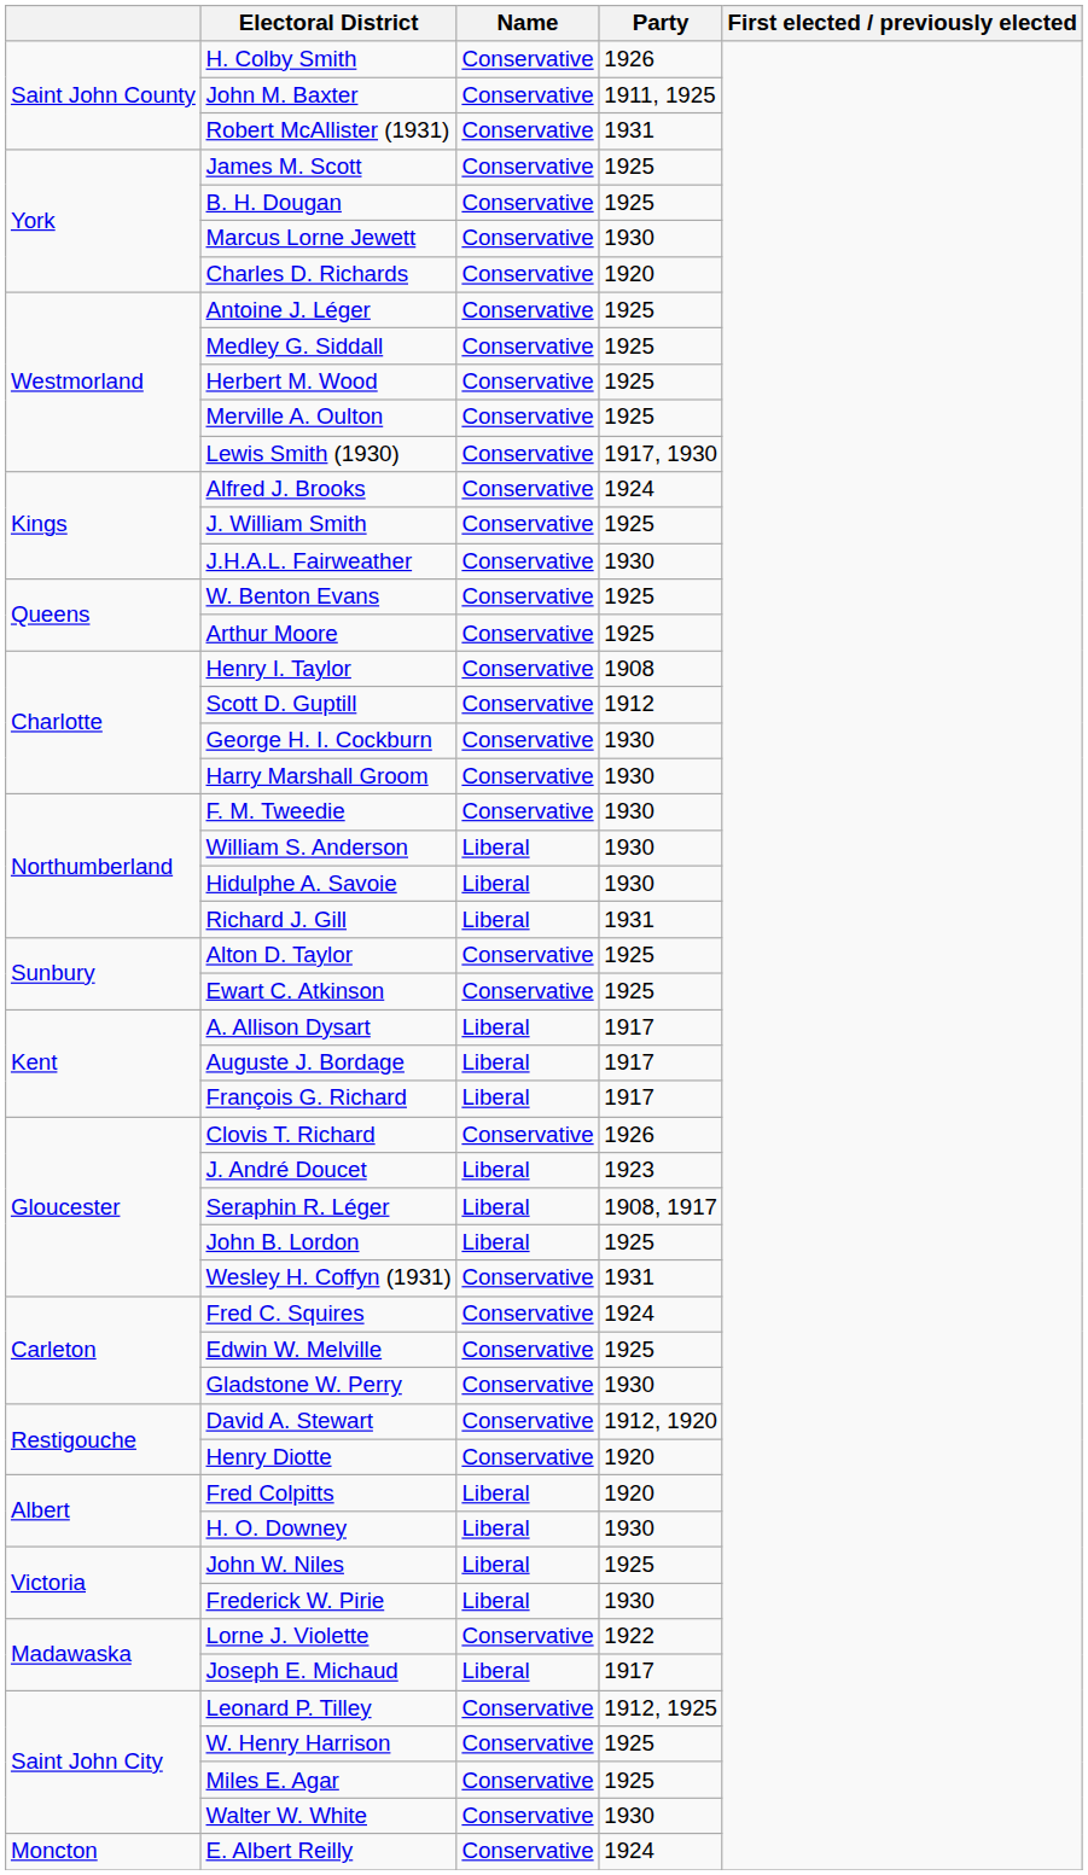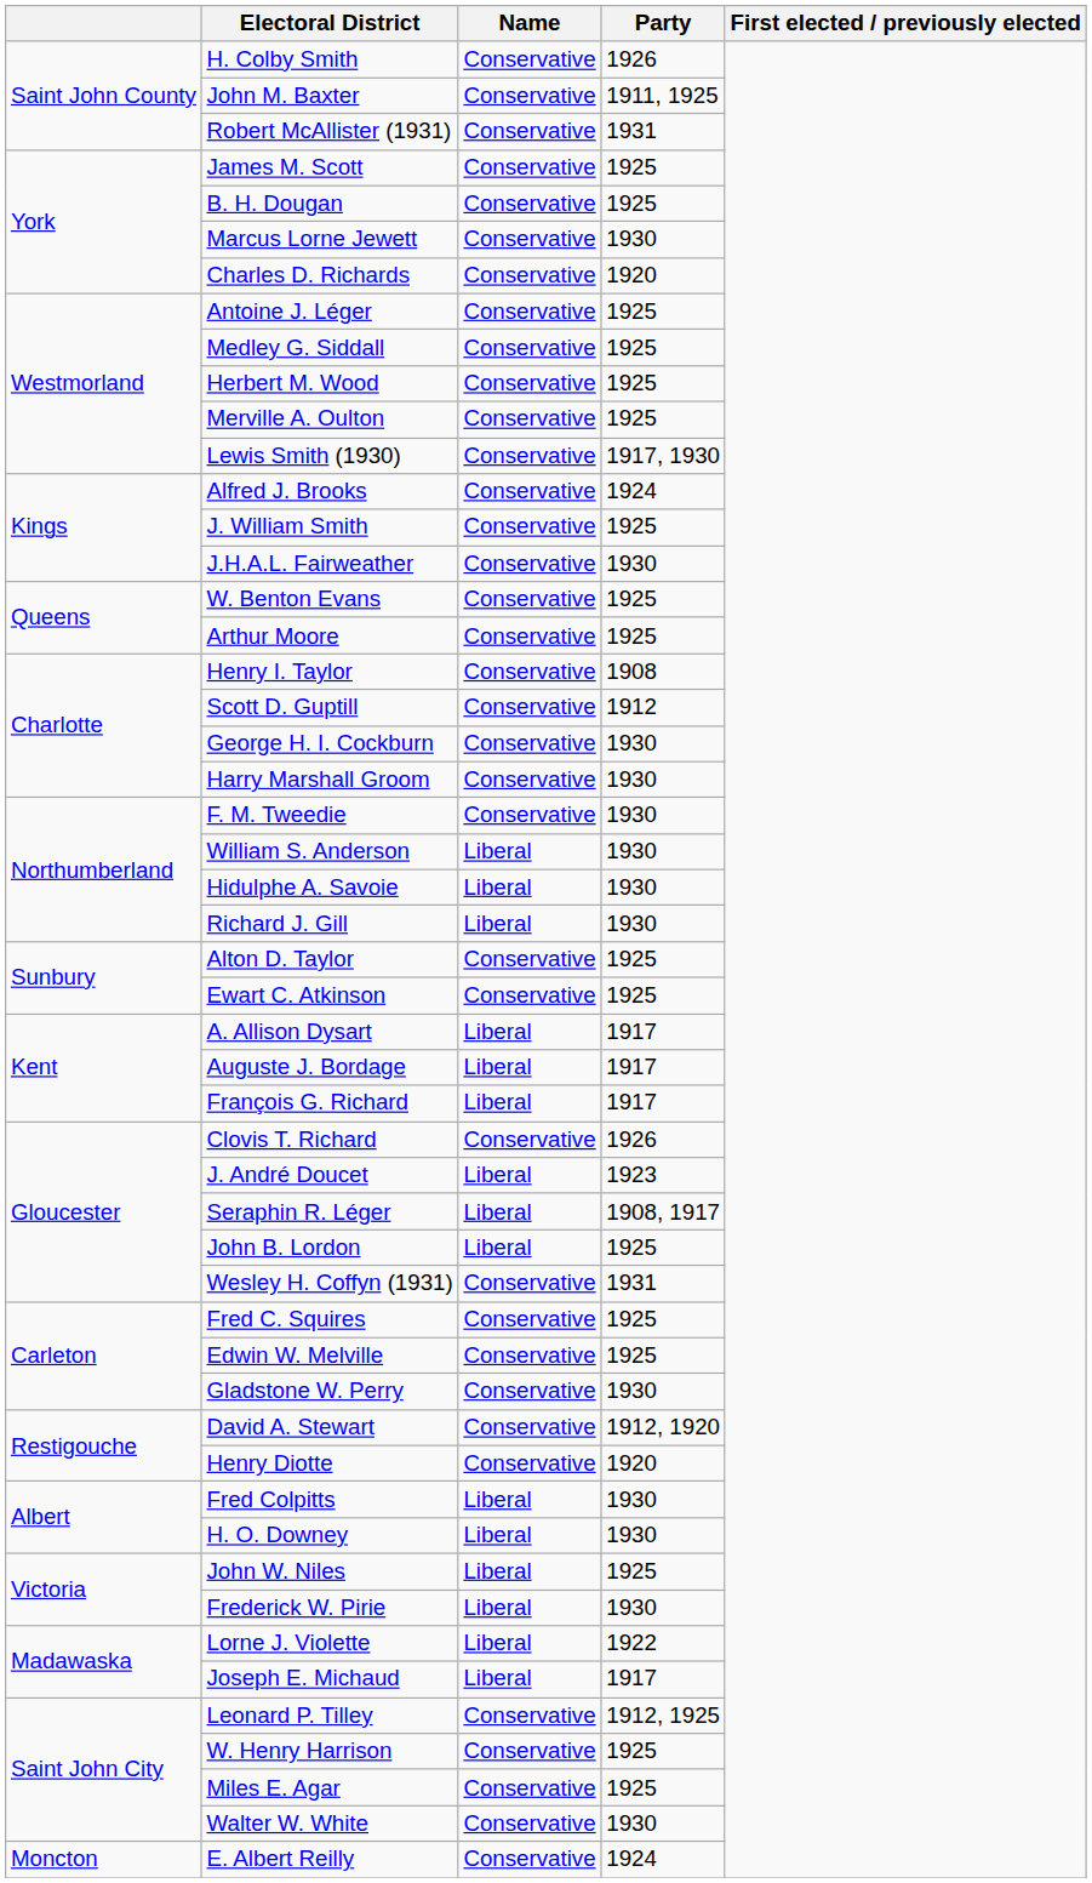 <table class="wikitable sortable">
 <tr>
 <th></th>
 <th>Electoral District</th>
 <th>Name</th>
 <th>Party</th>
 <th>First elected / previously elected</th>
 </tr>
 <tr>
 <td rowspan="3"><a href='#'>Saint John County</a></td>
 <td><a href='#'>H. Colby Smith</a></td>
 <td><a href='#'>Conservative</a></td>
 <td>1926</td>
 </tr>
 <tr>
 <td><a href='#'>John M. Baxter</a></td>
 <td><a href='#'>Conservative</a></td>
 <td>1911, 1925</td>
 </tr>
 <tr>
 <td><a href='#'>Robert McAllister</a> (1931)</td>
 <td><a href='#'>Conservative</a></td>
 <td>1931</td>
 </tr>
 <tr>
 <td rowspan="4"><a href='#'>York</a></td>
 <td><a href='#'>James M. Scott</a></td>
 <td><a href='#'>Conservative</a></td>
 <td>1925</td>
 </tr>
 <tr>
 <td><a href='#'>B. H. Dougan</a></td>
 <td><a href='#'>Conservative</a></td>
 <td>1925</td>
 </tr>
 <tr>
 <td><a href='#'>Marcus Lorne Jewett</a></td>
 <td><a href='#'>Conservative</a></td>
 <td>1930</td>
 </tr>
 <tr>
 <td><a href='#'>Charles D. Richards</a></td>
 <td><a href='#'>Conservative</a></td>
 <td>1920</td>
 </tr>
 <tr>
 <td rowspan="5"><a href='#'>Westmorland</a></td>
 <td><a href='#'>Antoine J. Léger</a></td>
 <td><a href='#'>Conservative</a></td>
 <td>1925</td>
 </tr>
 <tr>
 <td><a href='#'>Medley G. Siddall</a></td>
 <td><a href='#'>Conservative</a></td>
 <td>1925</td>
 </tr>
 <tr>
 <td><a href='#'>Herbert M. Wood</a></td>
 <td><a href='#'>Conservative</a></td>
 <td>1925</td>
 </tr>
 <tr>
 <td><a href='#'>Merville A. Oulton</a></td>
 <td><a href='#'>Conservative</a></td>
 <td>1925</td>
 </tr>
 <tr>
 <td><a href='#'>Lewis Smith</a> (1930)</td>
 <td><a href='#'>Conservative</a></td>
 <td>1917, 1930</td>
 </tr>
 <tr>
 <td rowspan="3"><a href='#'>Kings</a></td>
 <td><a href='#'>Alfred J. Brooks</a></td>
 <td><a href='#'>Conservative</a></td>
 <td>1924</td>
 </tr>
 <tr>
 <td><a href='#'>J. William Smith</a></td>
 <td><a href='#'>Conservative</a></td>
 <td>1925</td>
 </tr>
 <tr>
 <td><a href='#'>J.H.A.L. Fairweather</a></td>
 <td><a href='#'>Conservative</a></td>
 <td>1930</td>
 </tr>
 <tr>
 <td rowspan="2"><a href='#'>Queens</a></td>
 <td><a href='#'>W. Benton Evans</a></td>
 <td><a href='#'>Conservative</a></td>
 <td>1925</td>
 </tr>
 <tr>
 <td><a href='#'>Arthur Moore</a></td>
 <td><a href='#'>Conservative</a></td>
 <td>1925</td>
 </tr>
 <tr>
 <td rowspan="4"><a href='#'>Charlotte</a></td>
 <td><a href='#'>Henry I. Taylor</a></td>
 <td><a href='#'>Conservative</a></td>
 <td>1908</td>
 </tr>
 <tr>
 <td><a href='#'>Scott D. Guptill</a></td>
 <td><a href='#'>Conservative</a></td>
 <td>1912</td>
 </tr>
 <tr>
 <td><a href='#'>George H. I. Cockburn</a></td>
 <td><a href='#'>Conservative</a></td>
 <td>1930</td>
 </tr>
 <tr>
 <td><a href='#'>Harry Marshall Groom</a></td>
 <td><a href='#'>Conservative</a></td>
 <td>1930</td>
 </tr>
 <tr>
 <td rowspan="4"><a href='#'>Northumberland</a></td>
 <td><a href='#'>F. M. Tweedie</a></td>
 <td><a href='#'>Conservative</a></td>
 <td>1930</td>
 </tr>
 <tr>
 <td><a href='#'>William S. Anderson</a></td>
 <td><a href='#'>Liberal</a></td>
 <td>1930</td>
 </tr>
 <tr>
 <td><a href='#'>Hidulphe A. Savoie</a></td>
 <td><a href='#'>Liberal</a></td>
 <td>1930</td>
 </tr>
 <tr>
 <td><a href='#'>Richard J. Gill</a></td>
 <td><a href='#'>Liberal</a></td>
-<td>1931</td>
+<td>1930</td>
 </tr>
 <tr>
 <td rowspan="2"><a href='#'>Sunbury</a></td>
 <td><a href='#'>Alton D. Taylor</a></td>
 <td><a href='#'>Conservative</a></td>
 <td>1925</td>
 </tr>
 <tr>
 <td><a href='#'>Ewart C. Atkinson</a></td>
 <td><a href='#'>Conservative</a></td>
 <td>1925</td>
 </tr>
 <tr>
 <td rowspan="3"><a href='#'>Kent</a></td>
 <td><a href='#'>A. Allison Dysart</a></td>
 <td><a href='#'>Liberal</a></td>
 <td>1917</td>
 </tr>
 <tr>
 <td><a href='#'>Auguste J. Bordage</a></td>
 <td><a href='#'>Liberal</a></td>
 <td>1917</td>
 </tr>
 <tr>
 <td><a href='#'>François G. Richard</a></td>
 <td><a href='#'>Liberal</a></td>
 <td>1917</td>
 </tr>
 <tr>
 <td rowspan="5"><a href='#'>Gloucester</a></td>
 <td><a href='#'>Clovis T. Richard</a></td>
 <td><a href='#'>Conservative</a></td>
 <td>1926</td>
 </tr>
 <tr>
 <td><a href='#'>J. André Doucet</a></td>
 <td><a href='#'>Liberal</a></td>
 <td>1923</td>
 </tr>
 <tr>
 <td><a href='#'>Seraphin R. Léger</a></td>
 <td><a href='#'>Liberal</a></td>
 <td>1908, 1917</td>
 </tr>
 <tr>
 <td><a href='#'>John B. Lordon</a></td>
 <td><a href='#'>Liberal</a></td>
 <td>1925</td>
 </tr>
 <tr>
 <td><a href='#'>Wesley H. Coffyn</a> (1931)</td>
 <td><a href='#'>Conservative</a></td>
 <td>1931</td>
 </tr>
 <tr>
 <td rowspan="3"><a href='#'>Carleton</a></td>
 <td><a href='#'>Fred C. Squires</a></td>
 <td><a href='#'>Conservative</a></td>
-<td>1924</td>
+<td>1925</td>
 </tr>
 <tr>
 <td><a href='#'>Edwin W. Melville</a></td>
 <td><a href='#'>Conservative</a></td>
 <td>1925</td>
 </tr>
 <tr>
 <td><a href='#'>Gladstone W. Perry</a></td>
 <td><a href='#'>Conservative</a></td>
 <td>1930</td>
 </tr>
 <tr>
 <td rowspan="2"><a href='#'>Restigouche</a></td>
 <td><a href='#'>David A. Stewart</a></td>
 <td><a href='#'>Conservative</a></td>
 <td>1912, 1920</td>
 </tr>
 <tr>
 <td><a href='#'>Henry Diotte</a></td>
 <td><a href='#'>Conservative</a></td>
 <td>1920</td>
 </tr>
 <tr>
 <td rowspan="2"><a href='#'>Albert</a></td>
 <td><a href='#'>Fred Colpitts</a></td>
 <td><a href='#'>Liberal</a></td>
-<td>1920</td>
+<td>1930</td>
 </tr>
 <tr>
 <td><a href='#'>H. O. Downey</a></td>
 <td><a href='#'>Liberal</a></td>
 <td>1930</td>
 </tr>
 <tr>
 <td rowspan="2"><a href='#'>Victoria</a></td>
 <td><a href='#'>John W. Niles</a></td>
 <td><a href='#'>Liberal</a></td>
 <td>1925</td>
 </tr>
 <tr>
 <td><a href='#'>Frederick W. Pirie</a></td>
 <td><a href='#'>Liberal</a></td>
 <td>1930</td>
 </tr>
 <tr>
 <td rowspan="2"><a href='#'>Madawaska</a></td>
 <td><a href='#'>Lorne J. Violette</a></td>
-<td><a href='#'>Conservative</a></td>
+<td><a href='#'>Liberal</a></td>
 <td>1922</td>
 </tr>
 <tr>
 <td><a href='#'>Joseph E. Michaud</a><br></td>
 <td><a href='#'>Liberal</a></td>
 <td>1917</td>
 </tr>
 <tr>
 <td rowspan="4"><a href='#'>Saint John City</a></td>
 <td><a href='#'>Leonard P. Tilley</a></td>
 <td><a href='#'>Conservative</a></td>
 <td>1912, 1925</td>
 </tr>
 <tr>
 <td><a href='#'>W. Henry Harrison</a></td>
 <td><a href='#'>Conservative</a></td>
 <td>1925</td>
 </tr>
 <tr>
 <td><a href='#'>Miles E. Agar</a></td>
 <td><a href='#'>Conservative</a></td>
 <td>1925</td>
 </tr>
 <tr>
 <td><a href='#'>Walter W. White</a></td>
 <td><a href='#'>Conservative</a></td>
 <td>1930</td>
 </tr>
 <tr>
 <td><a href='#'>Moncton</a></td>
 <td><a href='#'>E. Albert Reilly</a></td>
 <td><a href='#'>Conservative</a></td>
 <td>1924</td>
 </tr>
 </table>
